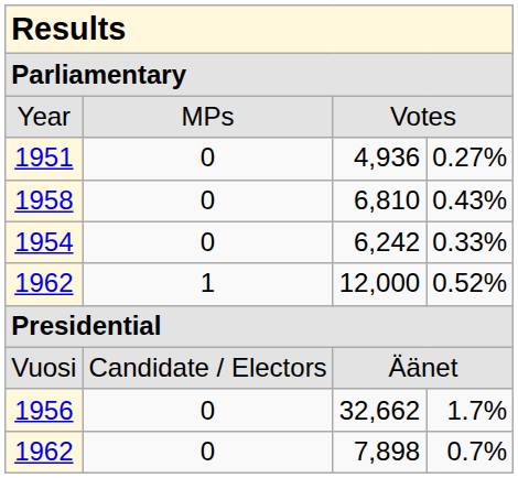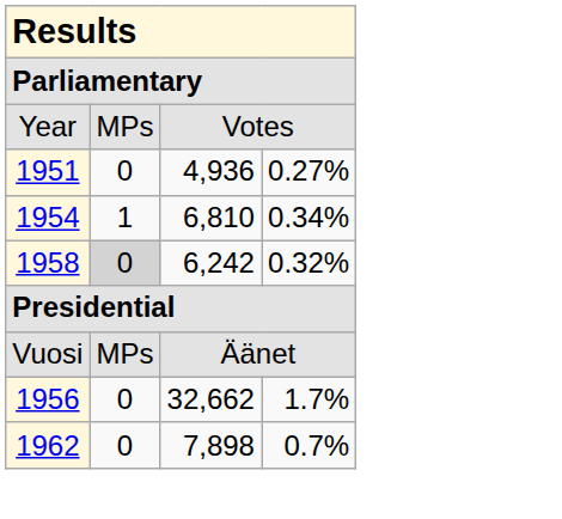 <table class="wikitable" style="float: left; margin: 0 0 0.5em 0.5em;">
 <tr>
 <td valign="top" style=background:#FFF8DC colspan=4><big><strong>Results</strong></big></td>
 </tr>
 <tr>
 <td valign="top" style=background:#e3e3e3 colspan=4><strong>Parliamentary</strong></td>
 </tr>
 <tr>
 <td align="center" style=background:#e3e3e3>Year</td>
 <td align="center" style=background:#e3e3e3>MPs</td>
 <td align="center" style=background:#e3e3e3 colspan=2>Votes</td>
 </tr>
 <tr align=center>
 <td style="background:#FFF8DC;"><a href='#'>1951</a></td>
 <td>0</td>
 <td align="right">4,936</td>
 <td align="right">0.27%</td>
 </tr>
 <tr align="center">
-<td style="background:#FFF8DC;"><a href='#'>1958</a></td>
-<td>0</td>
+<td style="background:#FFF8DC;"><a href='#'>1954</a></td>
+<td>1</td>
 <td align="right">6,810</td>
-<td align="right">0.43%</td>
+<td align="right">0.34%</td>
 </tr>
 <tr align="center">
-<td style="background:#FFF8DC;"><a href='#'>1954</a></td>
-<td>0</td>
+<td style="background:#FFF8DC;"><a href='#'>1958</a></td>
+<td style="background: lightgrey;">0</td>
 <td align="right">6,242</td>
-<td align="right">0.33%</td>
-</tr>
-<tr align="center">
-<td style="background:#FFF8DC;"><a href='#'>1962</a></td>
-<td>1</td>
-<td align="right">12,000</td>
-<td align="right">0.52%</td>
+<td align="right">0.32%</td>
 </tr>
 <tr>
 <td valign="top" style=background:#e3e3e3 colspan=4><strong>Presidential</strong></td>
 </tr>
 <tr>
 <td align="center" style=background:#e3e3e3>Vuosi</td>
-<td align="center" style=background:#e3e3e3>Candidate / Electors</td>
+<td align="center" style=background:#e3e3e3>MPs</td>
 <td align="center" style=background:#e3e3e3 colspan=2>Äänet</td>
 </tr>
 <tr align=center>
 <td style="background:#FFF8DC;"><a href='#'>1956</a></td>
 <td>0</td>
 <td align="right">32,662</td>
 <td align="right">1.7%</td>
 </tr>
 <tr align=center>
 <td style="background:#FFF8DC;"><a href='#'>1962</a></td>
 <td>0</td>
 <td align="right">7,898</td>
 <td align="right">0.7%</td>
 </tr>
 </table>
